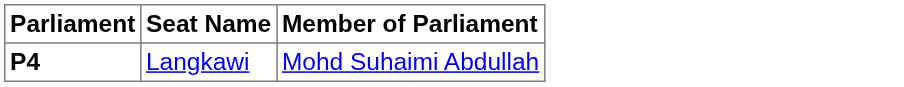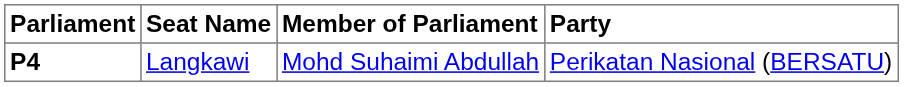 <table class="toccolours sortable" border="1" cellpadding="3" style="border-collapse:collapse; text-align: left;">
 <tr>
 <th align="centre">Parliament</th>
 <th>Seat Name</th>
 <th>Member of Parliament</th>
+<th>Party</th>
 </tr>
 <tr>
 <th align="left">P4</th>
 <td><a href='#'>Langkawi</a></td>
 <td><a href='#'>Mohd Suhaimi Abdullah</a></td>
+<td><a href='#'>Perikatan Nasional</a> (<a href='#'>BERSATU</a>)</td>
 </tr>
 </table>
